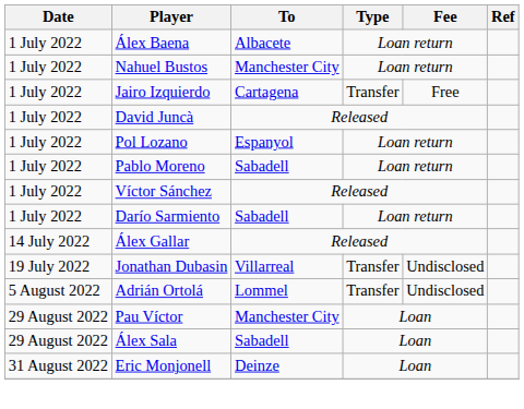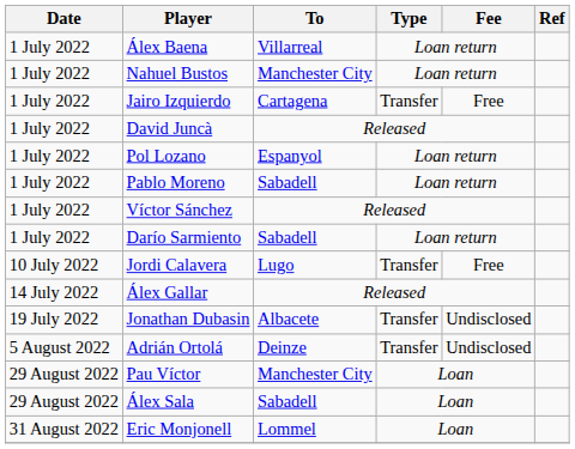 <table class="wikitable">
 <tr>
 <th>Date</th>
 <th>Player</th>
 <th>To</th>
 <th>Type</th>
 <th>Fee</th>
 <th>Ref</th>
 </tr>
 <tr>
 <td>1 July 2022</td>
 <td> <a href='#'>Álex Baena</a></td>
-<td><a href='#'>Albacete</a></td>
+<td><a href='#'>Villarreal</a></td>
 <td colspan=2 align=center><em>Loan return</em></td>
 <td align=center></td>
 </tr>
 <tr>
 <td>1 July 2022</td>
 <td> <a href='#'>Nahuel Bustos</a></td>
 <td> <a href='#'>Manchester City</a></td>
 <td colspan=2 align=center><em>Loan return</em></td>
 <td align=center></td>
 </tr>
 <tr>
 <td>1 July 2022</td>
 <td> <a href='#'>Jairo Izquierdo</a></td>
 <td><a href='#'>Cartagena</a></td>
 <td align=center>Transfer</td>
 <td align=center>Free</td>
 <td align=center></td>
 </tr>
 <tr>
 <td>1 July 2022</td>
 <td> <a href='#'>David Juncà</a></td>
 <td colspan=3 align=center><em>Released</em></td>
 <td align=center></td>
 </tr>
 <tr>
 <td>1 July 2022</td>
 <td> <a href='#'>Pol Lozano</a></td>
 <td><a href='#'>Espanyol</a></td>
 <td colspan=2 align=center><em>Loan return</em></td>
 <td align=center></td>
 </tr>
 <tr>
 <td>1 July 2022</td>
 <td> <a href='#'>Pablo Moreno</a></td>
 <td><a href='#'>Sabadell</a></td>
 <td colspan=2 align=center><em>Loan return</em></td>
 <td align=center></td>
 </tr>
 <tr>
 <td>1 July 2022</td>
 <td> <a href='#'>Víctor Sánchez</a></td>
 <td colspan=3 align=center><em>Released</em></td>
 <td align=center></td>
 </tr>
 <tr>
 <td>1 July 2022</td>
 <td> <a href='#'>Darío Sarmiento</a></td>
 <td><a href='#'>Sabadell</a></td>
 <td colspan=2 align=center><em>Loan return</em></td>
 <td align=center></td>
 </tr>
 <tr>
+<td>10 July 2022</td>
+<td> <a href='#'>Jordi Calavera</a></td>
+<td><a href='#'>Lugo</a></td>
+<td align=center>Transfer</td>
+<td align=center>Free</td>
+<td align=center></td>
+</tr>
+<tr>
 <td>14 July 2022</td>
 <td> <a href='#'>Álex Gallar</a></td>
 <td colspan=3 align=center><em>Released</em></td>
 <td align=center></td>
 </tr>
 <tr>
 <td>19 July 2022</td>
 <td> <a href='#'>Jonathan Dubasin</a></td>
-<td><a href='#'>Villarreal</a></td>
+<td><a href='#'>Albacete</a></td>
 <td align=center>Transfer</td>
 <td align=center>Undisclosed</td>
 <td align=center></td>
 </tr>
 <tr>
 <td>5 August 2022</td>
 <td> <a href='#'>Adrián Ortolá</a></td>
-<td> <a href='#'>Lommel</a></td>
+<td> <a href='#'>Deinze</a></td>
 <td align=center>Transfer</td>
 <td align=center>Undisclosed</td>
 <td align=center></td>
 </tr>
 <tr>
 <td>29 August 2022</td>
 <td> <a href='#'>Pau Víctor</a></td>
 <td> <a href='#'>Manchester City</a></td>
 <td colspan=2 align=center><em>Loan</em></td>
 <td align=center></td>
 </tr>
 <tr>
 <td>29 August 2022</td>
 <td> <a href='#'>Álex Sala</a></td>
 <td><a href='#'>Sabadell</a></td>
 <td colspan=2 align=center><em>Loan</em></td>
 <td align=center></td>
 </tr>
 <tr>
 <td>31 August 2022</td>
 <td> <a href='#'>Eric Monjonell</a></td>
-<td> <a href='#'>Deinze</a></td>
+<td> <a href='#'>Lommel</a></td>
 <td colspan=2 align=center><em>Loan</em></td>
 <td align=center></td>
 </tr>
 <tr>
 </tr>
 </table>
